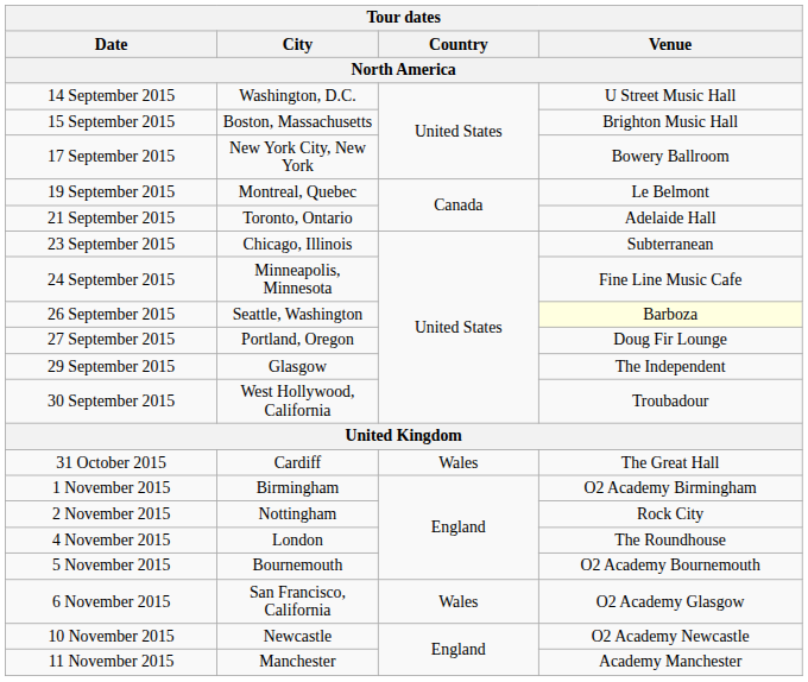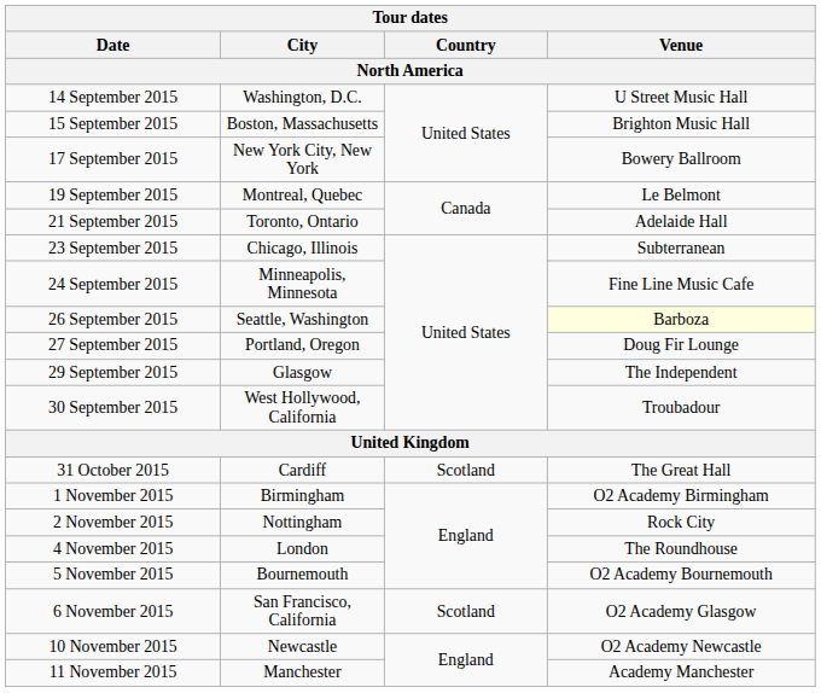 <table class="wikitable collapsible" style="text-align:center;">
 <tr>
 <th colspan=4>Tour dates</th>
 </tr>
 <tr>
 <th style="width:200px;">Date</th>
 <th style="width:150px;">City</th>
 <th style="width:150px;">Country</th>
 <th style="width:250px;">Venue</th>
 </tr>
 <tr>
 <th colspan="4"><strong>North America</strong></th>
 </tr>
 <tr>
 <td>14 September 2015</td>
 <td>Washington, D.C.</td>
 <td rowspan="3">United States</td>
 <td>U Street Music Hall</td>
 </tr>
 <tr>
 <td>15 September 2015</td>
 <td>Boston, Massachusetts</td>
 <td>Brighton Music Hall</td>
 </tr>
 <tr>
 <td>17 September 2015</td>
 <td>New York City, New York</td>
 <td>Bowery Ballroom</td>
 </tr>
 <tr>
 <td>19 September 2015</td>
 <td>Montreal, Quebec</td>
 <td rowspan="2">Canada</td>
 <td>Le Belmont</td>
 </tr>
 <tr>
 <td>21 September 2015</td>
 <td>Toronto, Ontario</td>
 <td>Adelaide Hall</td>
 </tr>
 <tr>
 <td>23 September 2015</td>
 <td>Chicago, Illinois</td>
 <td rowspan="6">United States</td>
 <td>Subterranean</td>
 </tr>
 <tr>
 <td>24 September 2015</td>
 <td>Minneapolis, Minnesota</td>
 <td>Fine Line Music Cafe</td>
 </tr>
 <tr>
 <td>26 September 2015</td>
 <td>Seattle, Washington</td>
 <td style="background: lightyellow;">Barboza</td>
 </tr>
 <tr>
 <td>27 September 2015</td>
 <td>Portland, Oregon</td>
 <td>Doug Fir Lounge</td>
 </tr>
 <tr>
 <td>29 September 2015</td>
 <td>Glasgow</td>
 <td>The Independent</td>
 </tr>
 <tr>
 <td>30 September 2015</td>
 <td>West Hollywood, California</td>
 <td>Troubadour</td>
 </tr>
 <tr>
 <th colspan="4"><strong>United Kingdom</strong></th>
 </tr>
 <tr>
 <td>31 October 2015</td>
 <td>Cardiff</td>
-<td>Wales</td>
+<td>Scotland</td>
 <td>The Great Hall</td>
 </tr>
 <tr>
 <td>1 November 2015</td>
 <td>Birmingham</td>
 <td rowspan="4">England</td>
 <td>O2 Academy Birmingham</td>
 </tr>
 <tr>
 <td>2 November 2015</td>
 <td>Nottingham</td>
 <td>Rock City</td>
 </tr>
 <tr>
 <td>4 November 2015</td>
 <td>London</td>
 <td>The Roundhouse</td>
 </tr>
 <tr>
 <td>5 November 2015</td>
 <td>Bournemouth</td>
 <td>O2 Academy Bournemouth</td>
 </tr>
 <tr>
 <td>6 November 2015</td>
 <td>San Francisco, California</td>
-<td>Wales</td>
+<td>Scotland</td>
 <td>O2 Academy Glasgow</td>
 </tr>
 <tr>
 <td>10 November 2015</td>
 <td>Newcastle</td>
 <td rowspan="2">England</td>
 <td>O2 Academy Newcastle</td>
 </tr>
 <tr>
 <td>11 November 2015</td>
 <td>Manchester</td>
 <td>Academy Manchester</td>
 </tr>
 </table>
